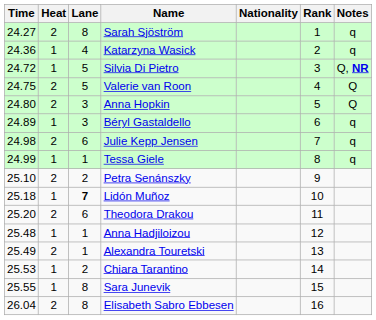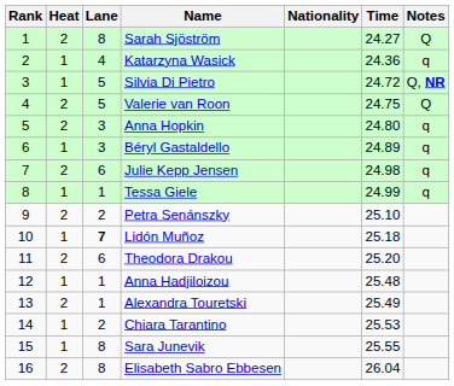 <table class="wikitable sortable" style="text-align:center">
 <tr>
-<th>Time</th>
+<th>Rank</th>
 <th>Heat</th>
 <th>Lane</th>
 <th>Name</th>
 <th>Nationality</th>
-<th>Rank</th>
+<th>Time</th>
 <th>Notes</th>
 </tr>
 <tr bgcolor=ccffcc>
-<td>24.27</td>
+<td>1</td>
 <td>2</td>
 <td>8</td>
 <td align=left><a href='#'>Sarah Sjöström</a></td>
 <td align=left></td>
-<td>1</td>
-<td>q</td>
+<td>24.27</td>
+<td>Q</td>
 </tr>
 <tr bgcolor=ccffcc>
-<td>24.36</td>
+<td>2</td>
 <td>1</td>
 <td>4</td>
 <td align=left><a href='#'>Katarzyna Wasick</a></td>
 <td align=left></td>
-<td>2</td>
+<td>24.36</td>
 <td>q</td>
 </tr>
 <tr bgcolor=ccffcc>
-<td>24.72</td>
+<td>3</td>
 <td>1</td>
 <td>5</td>
 <td align=left><a href='#'>Silvia Di Pietro</a></td>
 <td align=left></td>
-<td>3</td>
+<td>24.72</td>
 <td>Q, <strong><a href='#'>NR</a></strong></td>
 </tr>
 <tr bgcolor=ccffcc>
-<td>24.75</td>
+<td>4</td>
 <td>2</td>
 <td>5</td>
 <td align=left><a href='#'>Valerie van Roon</a></td>
 <td align=left></td>
-<td>4</td>
+<td>24.75</td>
 <td>Q</td>
 </tr>
 <tr bgcolor=ccffcc>
-<td>24.80</td>
+<td>5</td>
 <td>2</td>
 <td>3</td>
 <td align=left><a href='#'>Anna Hopkin</a></td>
 <td align=left></td>
-<td>5</td>
-<td>Q</td>
+<td>24.80</td>
+<td>q</td>
 </tr>
 <tr bgcolor=ccffcc>
-<td>24.89</td>
+<td>6</td>
 <td>1</td>
 <td>3</td>
 <td align=left><a href='#'>Béryl Gastaldello</a></td>
 <td align=left></td>
-<td>6</td>
+<td>24.89</td>
 <td>q</td>
 </tr>
 <tr bgcolor=ccffcc>
-<td>24.98</td>
+<td>7</td>
 <td>2</td>
 <td>6</td>
 <td align=left><a href='#'>Julie Kepp Jensen</a></td>
 <td align=left></td>
-<td>7</td>
+<td>24.98</td>
 <td>q</td>
 </tr>
 <tr bgcolor=ccffcc>
-<td>24.99</td>
+<td>8</td>
 <td>1</td>
 <td>1</td>
 <td align=left><a href='#'>Tessa Giele</a></td>
 <td align=left></td>
-<td>8</td>
+<td>24.99</td>
 <td>q</td>
 </tr>
 <tr>
-<td>25.10</td>
+<td>9</td>
 <td>2</td>
 <td>2</td>
 <td align=left><a href='#'>Petra Senánszky</a></td>
 <td align=left></td>
-<td>9</td>
+<td>25.10</td>
 <td></td>
 </tr>
 <tr>
-<td>25.18</td>
+<td>10</td>
 <td>1</td>
 <td><strong>7</strong></td>
 <td align=left><a href='#'>Lidón Muñoz</a></td>
 <td align=left></td>
-<td>10</td>
+<td>25.18</td>
 <td></td>
 </tr>
 <tr>
-<td>25.20</td>
+<td>11</td>
 <td>2</td>
 <td>6</td>
 <td align=left><a href='#'>Theodora Drakou</a></td>
 <td align=left></td>
-<td>11</td>
+<td>25.20</td>
 <td></td>
 </tr>
 <tr>
-<td>25.48</td>
+<td>12</td>
 <td>1</td>
 <td>1</td>
 <td align=left><a href='#'>Anna Hadjiloizou</a></td>
 <td align=left></td>
-<td>12</td>
+<td>25.48</td>
 <td></td>
 </tr>
 <tr>
-<td>25.49</td>
+<td>13</td>
 <td>2</td>
 <td>1</td>
 <td align=left><a href='#'>Alexandra Touretski</a></td>
 <td align=left></td>
-<td>13</td>
+<td>25.49</td>
 <td></td>
 </tr>
 <tr>
-<td>25.53</td>
+<td>14</td>
 <td>1</td>
 <td>2</td>
 <td align=left><a href='#'>Chiara Tarantino</a></td>
 <td align=left></td>
-<td>14</td>
+<td>25.53</td>
 <td></td>
 </tr>
 <tr>
-<td>25.55</td>
+<td>15</td>
 <td>1</td>
 <td>8</td>
 <td align=left><a href='#'>Sara Junevik</a></td>
 <td align=left></td>
-<td>15</td>
+<td>25.55</td>
 <td></td>
 </tr>
 <tr>
-<td>26.04</td>
+<td>16</td>
 <td>2</td>
 <td>8</td>
 <td align=left><a href='#'>Elisabeth Sabro Ebbesen</a></td>
 <td align=left></td>
-<td>16</td>
+<td>26.04</td>
 <td></td>
 </tr>
 </table>
